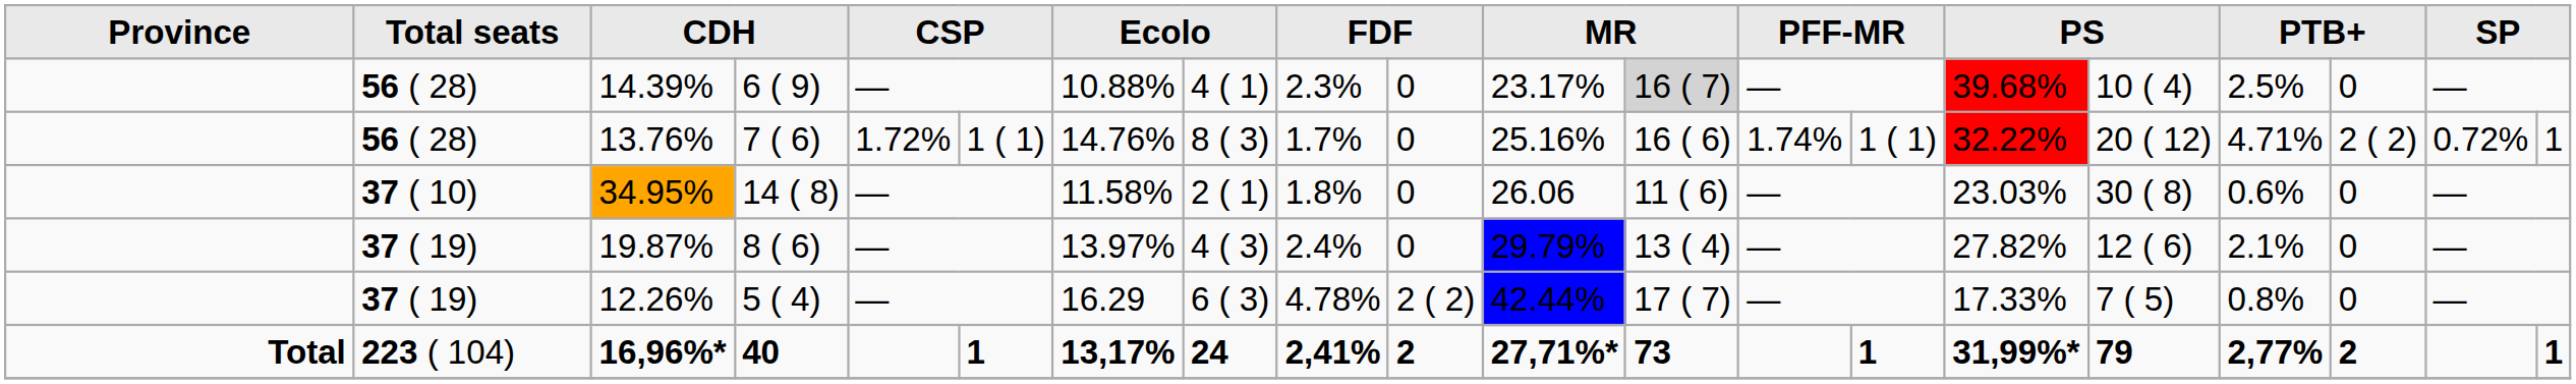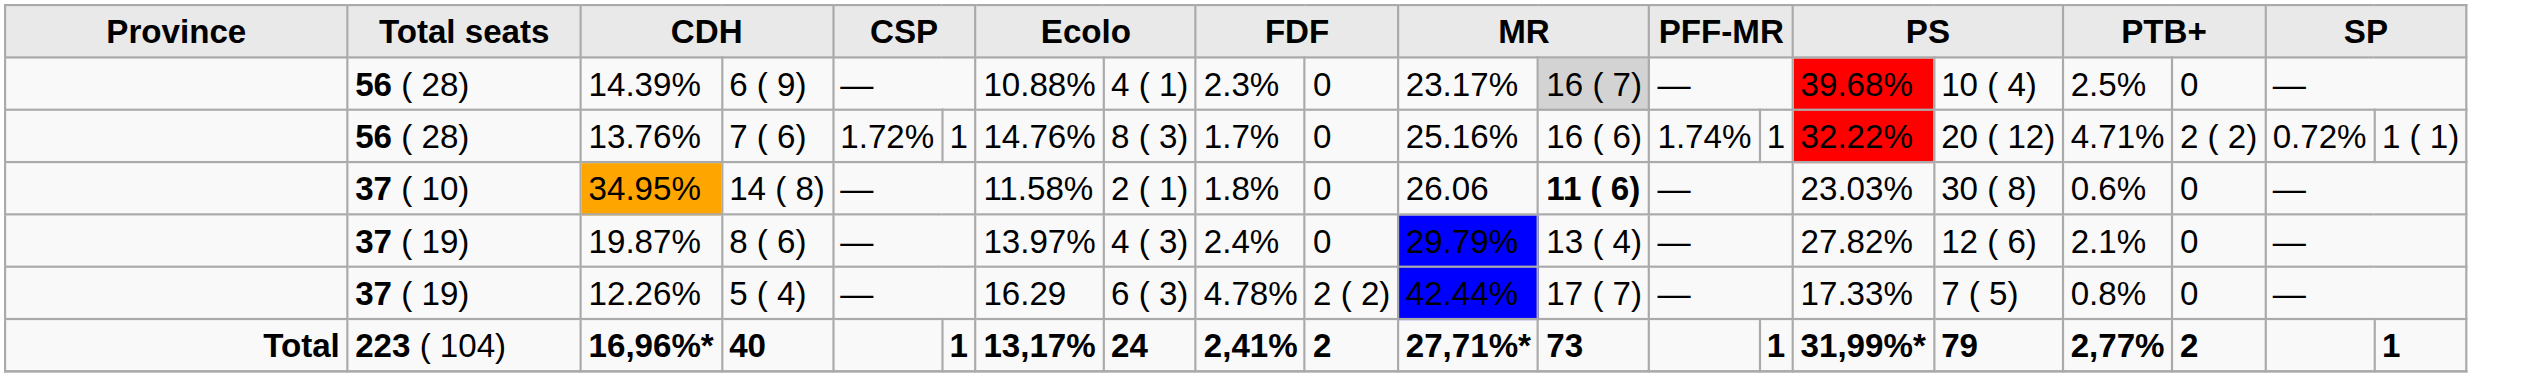 <table class="wikitable" style="font-size:95%;">
 <tr>
 <th style="background-color:#E9E9E9; width:150px;">Province</th>
 <th style="background-color:#E9E9E9; width:100px;">Total seats</th>
 <th style="background-color:#E9E9E9; width:50px;" colspan="2">CDH</th>
 <th style="background-color:#E9E9E9; width:50px;" colspan="2">CSP</th>
 <th style="background-color:#E9E9E9; width:50px;" colspan="2">Ecolo</th>
 <th style="background-color:#E9E9E9; width:50px;" colspan="2">FDF</th>
 <th style="background-color:#E9E9E9; width:50px;" colspan="2">MR</th>
 <th style="background-color:#E9E9E9; width:50px;" colspan="2">PFF-MR</th>
 <th style="background-color:#E9E9E9; width:50px;" colspan="2">PS</th>
 <th style="background-color:#E9E9E9; width:50px;" colspan="2">PTB+</th>
 <th style="background-color:#E9E9E9; width:50px;" colspan="2">SP</th>
 </tr>
 <tr>
 <td></td>
 <td><strong>56</strong> ( 28)</td>
 <td>14.39%</td>
 <td>6 ( 9)</td>
 <td colspan=2>—</td>
 <td>10.88%</td>
 <td>4 ( 1)</td>
 <td>2.3%</td>
 <td>0</td>
 <td>23.17%</td>
 <td style="background: lightgrey;">16 ( 7)</td>
 <td colspan=2>—</td>
 <td bgcolor="red">39.68%</td>
 <td>10 ( 4)</td>
 <td>2.5%</td>
 <td>0</td>
 <td colspan=2>—</td>
 </tr>
 <tr>
 <td></td>
 <td><strong>56</strong> ( 28)</td>
 <td>13.76%</td>
 <td>7 ( 6)</td>
 <td>1.72%</td>
-<td>1 ( 1)</td>
+<td>1</td>
 <td>14.76%</td>
 <td>8 ( 3)</td>
 <td>1.7%</td>
 <td>0</td>
 <td>25.16%</td>
 <td>16 ( 6)</td>
 <td>1.74%</td>
-<td>1 ( 1)</td>
+<td>1</td>
 <td bgcolor="red">32.22%</td>
 <td>20 ( 12)</td>
 <td>4.71%</td>
 <td>2 ( 2)</td>
 <td>0.72%</td>
-<td>1</td>
+<td>1 ( 1)</td>
 </tr>
 <tr>
 <td></td>
 <td><strong>37</strong> ( 10)</td>
 <td bgcolor="orange">34.95%</td>
 <td>14 ( 8)</td>
 <td colspan=2>—</td>
 <td>11.58%</td>
 <td>2 ( 1)</td>
 <td>1.8%</td>
 <td>0</td>
 <td>26.06</td>
-<td>11 ( 6)</td>
+<td><strong>11 ( 6)</strong></td>
 <td colspan=2>—</td>
 <td>23.03%</td>
 <td>30 ( 8)</td>
 <td>0.6%</td>
 <td>0</td>
 <td colspan=2>—</td>
 </tr>
 <tr>
 <td></td>
 <td><strong>37</strong> ( 19)</td>
 <td>19.87%</td>
 <td>8 ( 6)</td>
 <td colspan=2>—</td>
 <td>13.97%</td>
 <td>4 ( 3)</td>
 <td>2.4%</td>
 <td>0</td>
 <td bgcolor="blue">29.79%</td>
 <td>13 ( 4)</td>
 <td colspan=2>—</td>
 <td>27.82%</td>
 <td>12 ( 6)</td>
 <td>2.1%</td>
 <td>0</td>
 <td colspan=2>—</td>
 </tr>
 <tr>
 <td></td>
 <td><strong>37</strong> ( 19)</td>
 <td>12.26%</td>
 <td>5 ( 4)</td>
 <td colspan=2>—</td>
 <td>16.29</td>
 <td>6 ( 3)</td>
 <td>4.78%</td>
 <td>2 ( 2)</td>
 <td bgcolor="blue">42.44%</td>
 <td>17 ( 7)</td>
 <td colspan=2>—</td>
 <td>17.33%</td>
 <td>7 ( 5)</td>
 <td>0.8%</td>
 <td>0</td>
 <td colspan=2>—</td>
 </tr>
 <tr style="font-weight:bold;">
 <td style="text-align:right;">Total</td>
 <td style="font-weight:normal;"><strong>223</strong> ( 104)</td>
 <td>16,96%*</td>
 <td>40</td>
 <td></td>
 <td>1</td>
 <td>13,17%</td>
 <td>24</td>
 <td>2,41%</td>
 <td>2</td>
 <td>27,71%*</td>
 <td>73</td>
 <td></td>
 <td>1</td>
 <td>31,99%*</td>
 <td>79</td>
 <td>2,77%</td>
 <td>2</td>
 <td></td>
 <td>1</td>
 </tr>
 <tr>
 </tr>
 </table>
